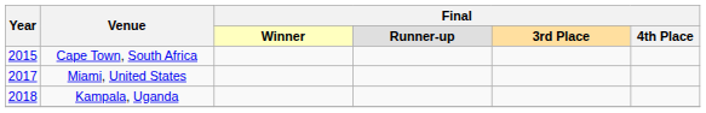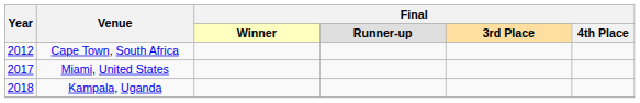 <table class="wikitable" style="font-size: 90%; text-align: center;">
 <tr>
 <th rowspan="2" width="5%">Year</th>
 <th rowspan="2" width="25%">Venue</th>
 <th colspan="6">Final</th>
 </tr>
 <tr>
 <td width="20%" style="text-align:center;background:#ffffbf;"><strong>Winner</strong></td>
 <td width="20%" style="text-align:center; background:#dfdfdf;"><strong>Runner-up</strong></td>
 <td width="20%" style="text-align:center; background:#ffdf9f;"><strong>3rd Place</strong></td>
 <th width="20%">4th Place</th>
 </tr>
 <tr>
-<td><a href='#'>2015</a></td>
+<td><a href='#'>2012</a></td>
 <td><a href='#'>Cape Town</a>, <a href='#'>South Africa</a></td>
 <td></td>
 <td></td>
 <td></td>
 <td></td>
 </tr>
 <tr>
 <td><a href='#'>2017</a></td>
 <td><a href='#'>Miami</a>, <a href='#'>United States</a></td>
 <td></td>
 <td></td>
 <td></td>
 <td></td>
 </tr>
 <tr>
 <td><a href='#'>2018</a></td>
 <td><a href='#'>Kampala</a>, <a href='#'>Uganda</a></td>
 <td></td>
 <td></td>
 <td></td>
 <td></td>
 </tr>
 <tr>
 </tr>
 </table>
